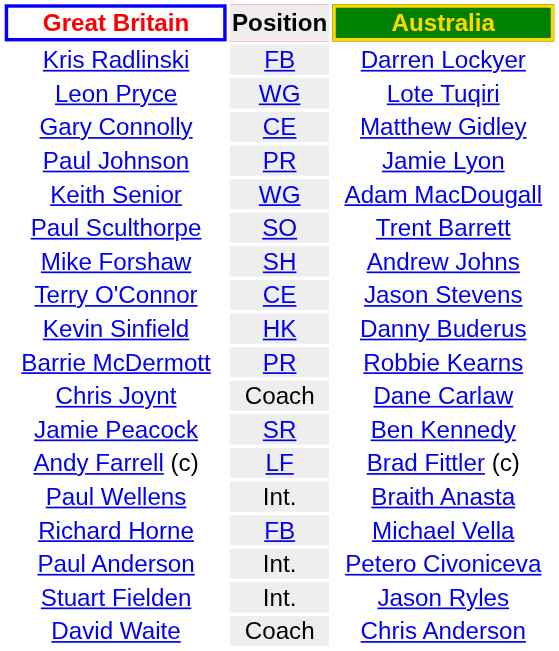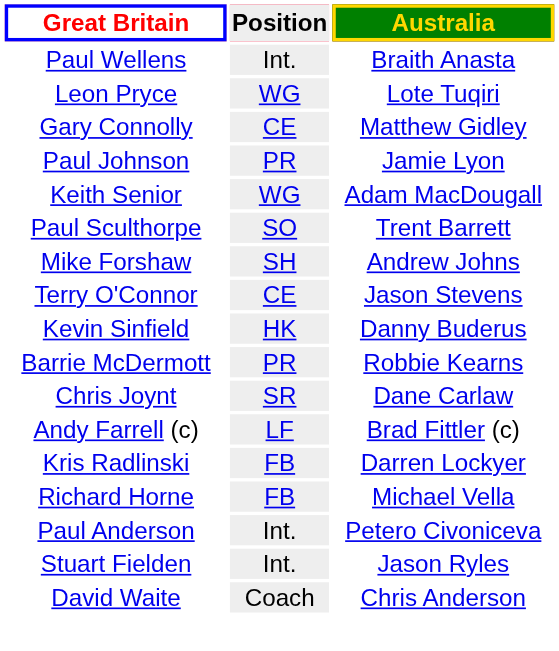 <table align=right style="font-size:90%; margin-left:1em">
 <tr bgcolor=#FF0033>
 <th align="centre" width="126" style="border: 2px solid blue; background: white; color: red">Great Britain</th>
 <th align="center" style="background: #eeeeee; color: black">Position</th>
 <th align="centre" width="126" style="border: 2px solid gold; background: green; color: gold">Australia</th>
 </tr>
 <tr>
-<td align="center"><a href='#'>Kris Radlinski</a></td>
-<td align="center" style="background: #eeeeee"><a href='#'>FB</a></td>
-<td align="center"><a href='#'>Darren Lockyer</a></td>
+<td align="center"><a href='#'>Paul Wellens</a></td>
+<td align="center" style="background: #eeeeee">Int.</td>
+<td align="center"><a href='#'>Braith Anasta</a></td>
 </tr>
 <tr>
 <td align="center"><a href='#'>Leon Pryce</a></td>
 <td align="center" style="background: #eeeeee"><a href='#'>WG</a></td>
 <td align="center"><a href='#'>Lote Tuqiri</a></td>
 </tr>
 <tr>
 <td align="center"><a href='#'>Gary Connolly</a></td>
 <td align="center" style="background: #eeeeee"><a href='#'>CE</a></td>
 <td align="center"><a href='#'>Matthew Gidley</a></td>
 </tr>
 <tr>
 <td align="center"><a href='#'>Paul Johnson</a></td>
 <td align="center" style="background: #eeeeee"><a href='#'>PR</a></td>
 <td align="center"><a href='#'>Jamie Lyon</a></td>
 </tr>
 <tr>
 <td align="center"><a href='#'>Keith Senior</a></td>
 <td align="center" style="background: #eeeeee"><a href='#'>WG</a></td>
 <td align="center"><a href='#'>Adam MacDougall</a></td>
 </tr>
 <tr>
 <td align="center"><a href='#'>Paul Sculthorpe</a></td>
 <td align="center" style="background: #eeeeee"><a href='#'>SO</a></td>
 <td align="center"><a href='#'>Trent Barrett</a></td>
 </tr>
 <tr>
 <td align="center"><a href='#'>Mike Forshaw</a></td>
 <td align="center" style="background: #eeeeee"><a href='#'>SH</a></td>
 <td align="center"><a href='#'>Andrew Johns</a></td>
 </tr>
 <tr>
 <td align="center"><a href='#'>Terry O'Connor</a></td>
 <td align="center" style="background: #eeeeee"><a href='#'>CE</a></td>
 <td align="center"><a href='#'>Jason Stevens</a></td>
 </tr>
 <tr>
 <td align="center"><a href='#'>Kevin Sinfield</a></td>
 <td align="center" style="background: #eeeeee"><a href='#'>HK</a></td>
 <td align="center"><a href='#'>Danny Buderus</a></td>
 </tr>
 <tr>
 <td align="center"><a href='#'>Barrie McDermott</a></td>
 <td align="center" style="background: #eeeeee"><a href='#'>PR</a></td>
 <td align="center"><a href='#'>Robbie Kearns</a></td>
 </tr>
 <tr>
 <td align="center"><a href='#'>Chris Joynt</a></td>
-<td align="center" style="background: #eeeeee">Coach</td>
+<td align="center" style="background: #eeeeee"><a href='#'>SR</a></td>
 <td align="center"><a href='#'>Dane Carlaw</a></td>
-</tr>
-<tr>
-<td align="center"><a href='#'>Jamie Peacock</a></td>
-<td align="center" style="background: #eeeeee"><a href='#'>SR</a></td>
-<td align="center"><a href='#'>Ben Kennedy</a></td>
 </tr>
 <tr>
 <td align="center"><a href='#'>Andy Farrell</a> (c)</td>
 <td align="center" style="background: #eeeeee"><a href='#'>LF</a></td>
 <td align="center"><a href='#'>Brad Fittler</a> (c)</td>
 </tr>
 <tr>
-<td align="center"><a href='#'>Paul Wellens</a></td>
-<td align="center" style="background: #eeeeee">Int.</td>
-<td align="center"><a href='#'>Braith Anasta</a></td>
+<td align="center"><a href='#'>Kris Radlinski</a></td>
+<td align="center" style="background: #eeeeee"><a href='#'>FB</a></td>
+<td align="center"><a href='#'>Darren Lockyer</a></td>
 </tr>
 <tr>
 <td align="center"><a href='#'>Richard Horne</a></td>
 <td align="center" style="background: #eeeeee"><a href='#'>FB</a></td>
 <td align="center"><a href='#'>Michael Vella</a></td>
 </tr>
 <tr>
 <td align="center"><a href='#'>Paul Anderson</a></td>
 <td align="center" style="background: #eeeeee">Int.</td>
 <td align="center"><a href='#'>Petero Civoniceva</a></td>
 </tr>
 <tr>
 <td align="center"><a href='#'>Stuart Fielden</a></td>
 <td align="center" style="background: #eeeeee">Int.</td>
 <td align="center"><a href='#'>Jason Ryles</a></td>
 </tr>
 <tr>
 <td align="center"><a href='#'>David Waite</a></td>
 <td align="center" style="background: #eeeeee">Coach</td>
 <td align="center"><a href='#'>Chris Anderson</a></td>
 </tr>
 </table>
